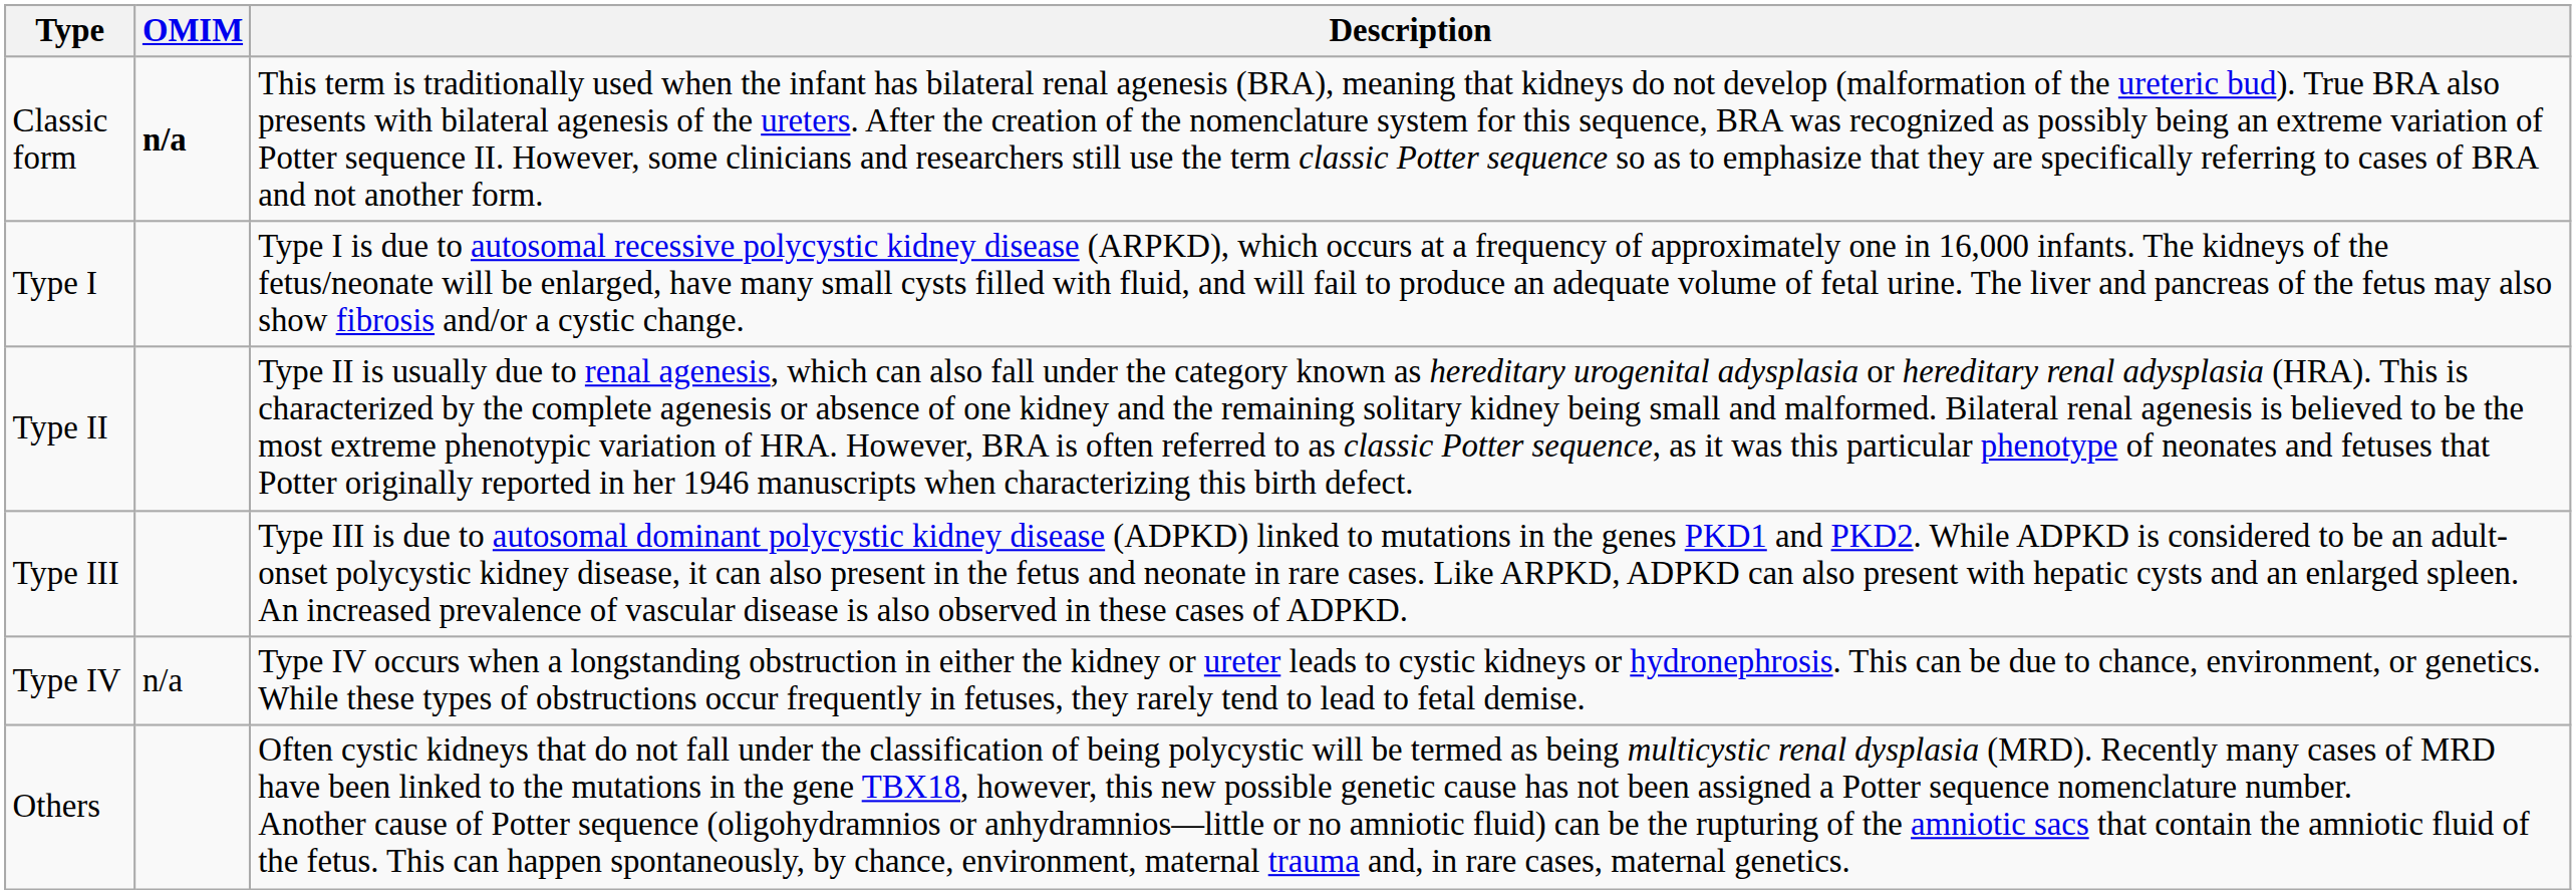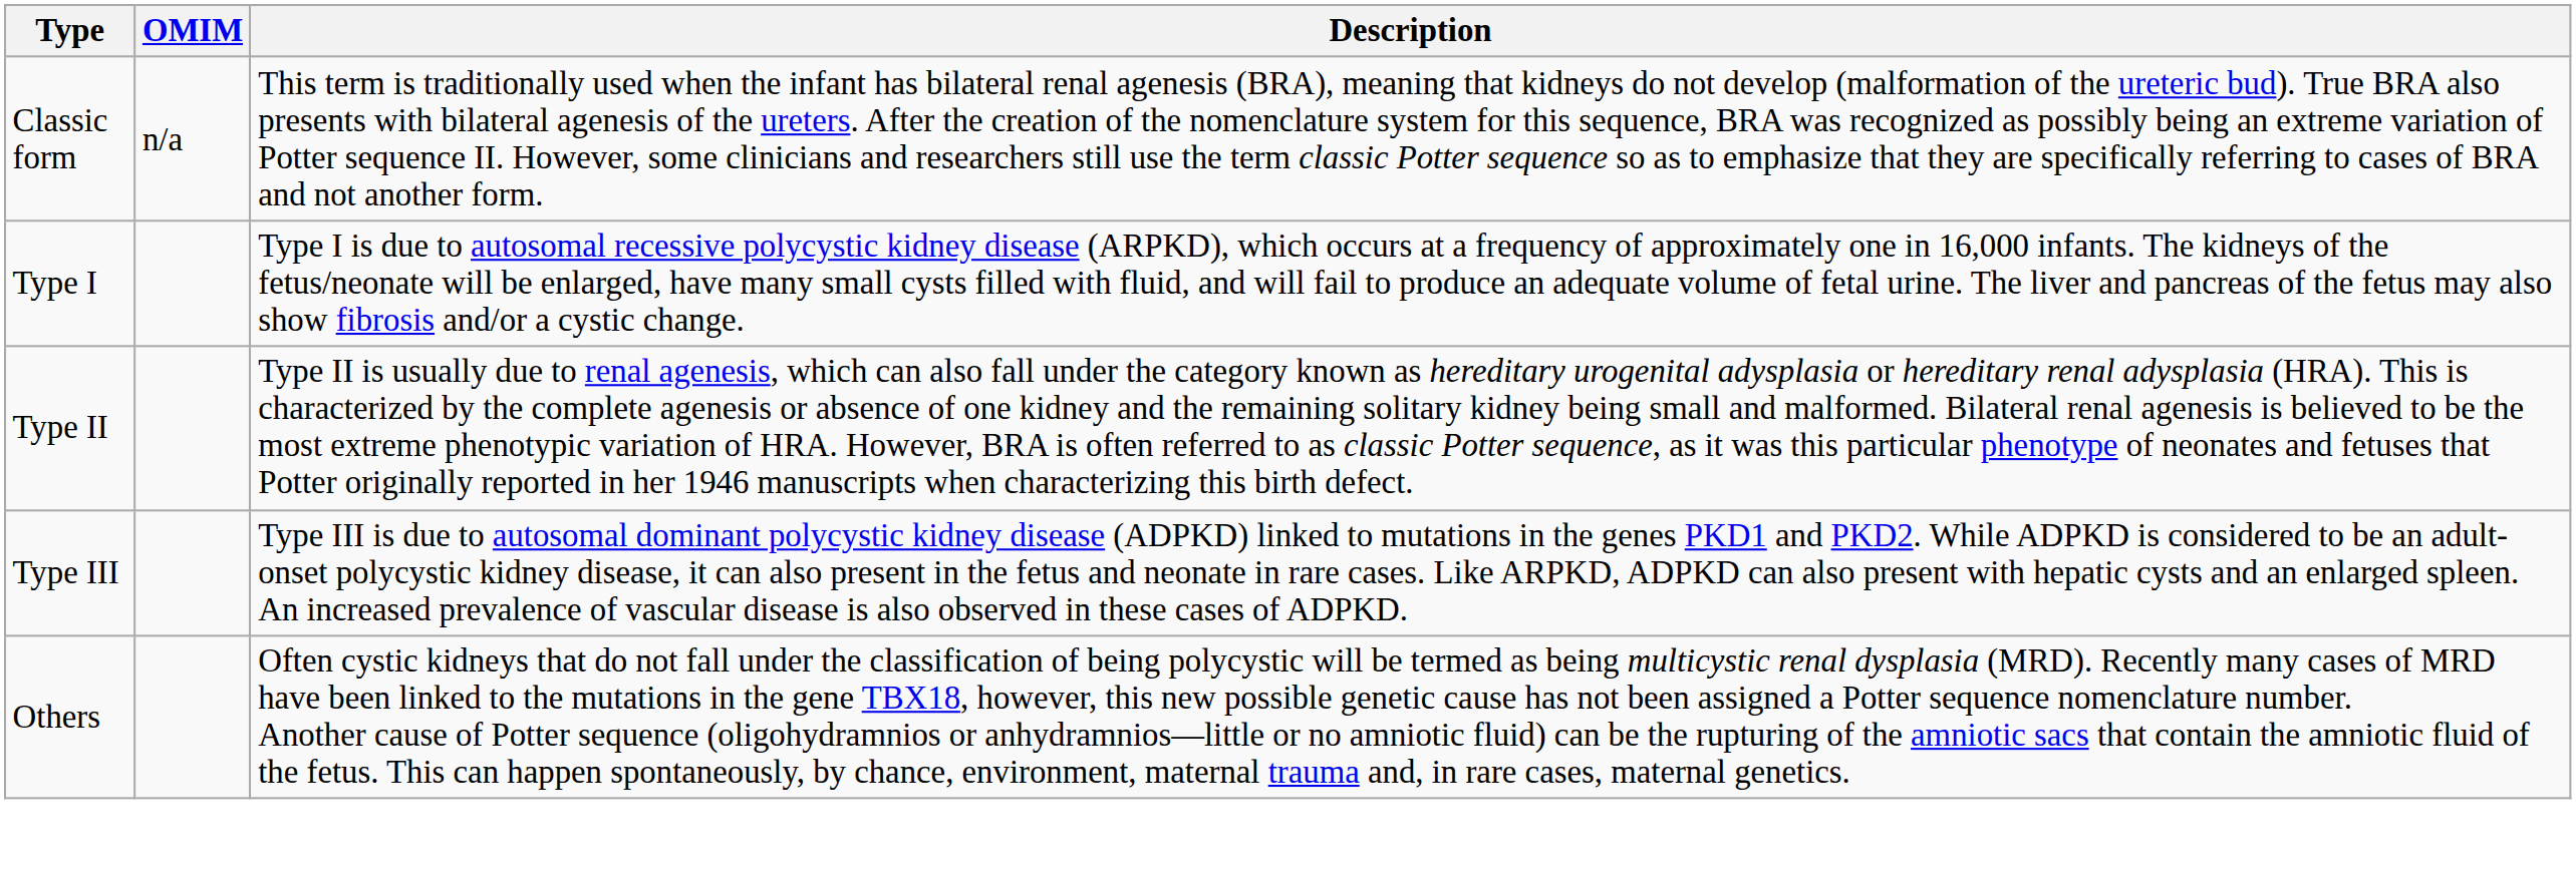 <table class="wikitable">
 <tr>
 <th>Type</th>
 <th><a href='#'>OMIM</a></th>
 <th>Description</th>
 </tr>
 <tr>
 <td>Classic form</td>
-<td><strong>n/a</strong></td>
+<td>n/a</td>
 <td>This term is traditionally used when the infant has bilateral renal agenesis (BRA), meaning that kidneys do not develop (malformation of the <a href='#'>ureteric bud</a>). True BRA also presents with bilateral agenesis of the <a href='#'>ureters</a>. After the creation of the nomenclature system for this sequence, BRA was recognized as possibly being an extreme variation of Potter sequence II. However, some clinicians and researchers still use the term <em>classic Potter sequence</em> so as to emphasize that they are specifically referring to cases of BRA and not another form.</td>
 </tr>
 <tr>
 <td>Type I</td>
 <td></td>
 <td>Type I is due to <a href='#'>autosomal recessive polycystic kidney disease</a> (ARPKD), which occurs at a frequency of approximately one in 16,000 infants.  The kidneys of the fetus/neonate will be enlarged, have many small cysts filled with fluid, and will fail to produce an adequate volume of fetal urine. The liver and pancreas of the fetus may also show <a href='#'>fibrosis</a> and/or a cystic change.</td>
 </tr>
 <tr>
 <td>Type II</td>
 <td></td>
 <td>Type II is usually due to <a href='#'>renal agenesis</a>, which can also fall under the category known as <em>hereditary urogenital adysplasia</em> or <em>hereditary renal adysplasia</em> (HRA). This is characterized by the complete agenesis or absence of one kidney and the remaining solitary kidney being small and malformed. Bilateral renal agenesis is believed to be the most extreme phenotypic variation of HRA. However, BRA is often referred to as <em>classic Potter sequence</em>, as it was this particular <a href='#'>phenotype</a> of neonates and fetuses that Potter originally reported in her 1946 manuscripts when characterizing this birth defect.</td>
 </tr>
 <tr>
 <td>Type III</td>
 <td></td>
 <td>Type III is due to <a href='#'>autosomal dominant polycystic kidney disease</a> (ADPKD) linked to mutations in the genes <a href='#'>PKD1</a> and <a href='#'>PKD2</a>. While ADPKD is considered to be an adult-onset polycystic kidney disease, it can also present in the fetus and neonate in rare cases. Like ARPKD, ADPKD can also present with hepatic cysts and an enlarged spleen. An increased prevalence of vascular disease is also observed in these cases of ADPKD.</td>
 </tr>
 <tr>
-<td>Type IV</td>
-<td>n/a</td>
-<td>Type IV occurs when a longstanding obstruction in either the kidney or <a href='#'>ureter</a> leads to cystic kidneys or <a href='#'>hydronephrosis</a>. This can be due to chance, environment, or genetics. While these types of obstructions occur frequently in fetuses, they rarely tend to lead to fetal demise.</td>
-</tr>
-<tr>
 <td>Others</td>
 <td></td>
 <td>Often cystic kidneys that do not fall under the classification of being polycystic will be termed as being <em>multicystic renal dysplasia</em> (MRD). Recently many cases of MRD have been linked to the mutations in the gene <a href='#'>TBX18</a>, however, this new possible genetic cause has not been assigned a Potter sequence nomenclature number.<br>Another cause of Potter sequence (oligohydramnios or anhydramnios—little or no amniotic fluid) can be the rupturing of the <a href='#'>amniotic sacs</a> that contain the amniotic fluid of the fetus. This can happen spontaneously, by chance, environment, maternal <a href='#'>trauma</a> and, in rare cases, maternal genetics.</td>
 </tr>
 </table>
